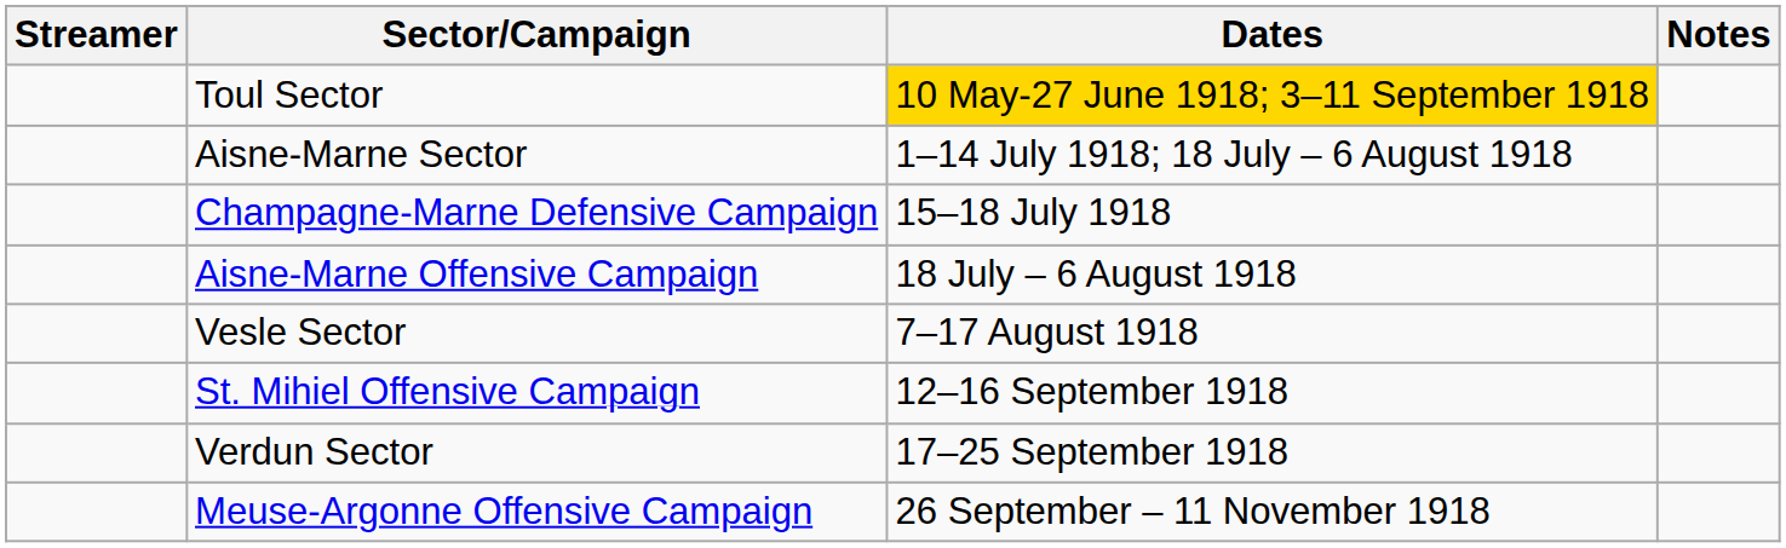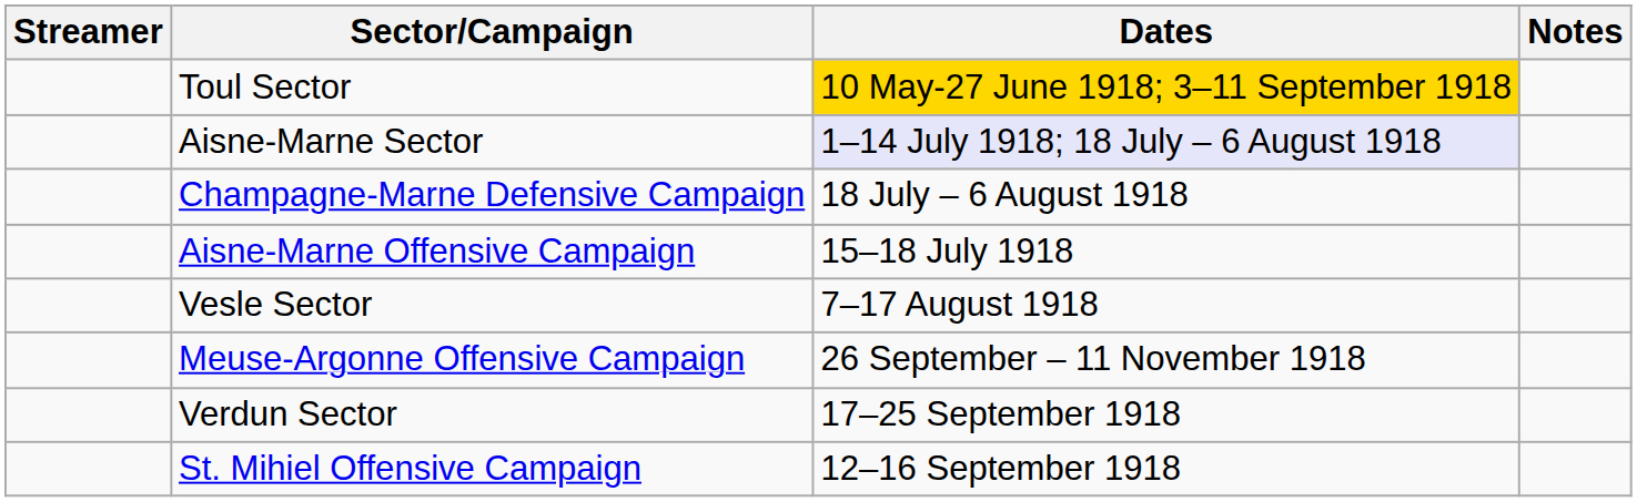 <table class="wikitable">
 <tr>
 <th>Streamer</th>
 <th>Sector/Campaign</th>
 <th>Dates</th>
 <th>Notes</th>
 </tr>
 <tr>
 <td></td>
 <td>Toul Sector</td>
 <td style="background: gold;">10 May-27 June 1918; 3–11 September 1918</td>
 <td></td>
 </tr>
 <tr>
 <td></td>
 <td>Aisne-Marne Sector</td>
-<td>1–14 July 1918; 18 July – 6 August 1918</td>
+<td style="background: lavender;">1–14 July 1918; 18 July – 6 August 1918</td>
 <td></td>
 </tr>
 <tr>
 <td></td>
 <td><a href='#'>Champagne-Marne Defensive Campaign</a></td>
-<td>15–18 July 1918</td>
+<td>18 July – 6 August 1918</td>
 <td></td>
 </tr>
 <tr>
 <td></td>
 <td><a href='#'>Aisne-Marne Offensive Campaign</a></td>
-<td>18 July – 6 August 1918</td>
+<td>15–18 July 1918</td>
 <td></td>
 </tr>
 <tr>
 <td></td>
 <td>Vesle Sector</td>
 <td>7–17 August 1918</td>
 <td></td>
 </tr>
 <tr>
 <td></td>
-<td><a href='#'>St. Mihiel Offensive Campaign</a></td>
-<td>12–16 September 1918</td>
+<td><a href='#'>Meuse-Argonne Offensive Campaign</a></td>
+<td>26 September – 11 November 1918</td>
 <td></td>
 </tr>
 <tr>
 <td></td>
 <td>Verdun Sector</td>
 <td>17–25 September 1918</td>
 <td></td>
 </tr>
 <tr>
 <td></td>
-<td><a href='#'>Meuse-Argonne Offensive Campaign</a></td>
-<td>26 September – 11 November 1918</td>
+<td><a href='#'>St. Mihiel Offensive Campaign</a></td>
+<td>12–16 September 1918</td>
 <td></td>
 </tr>
 </table>
